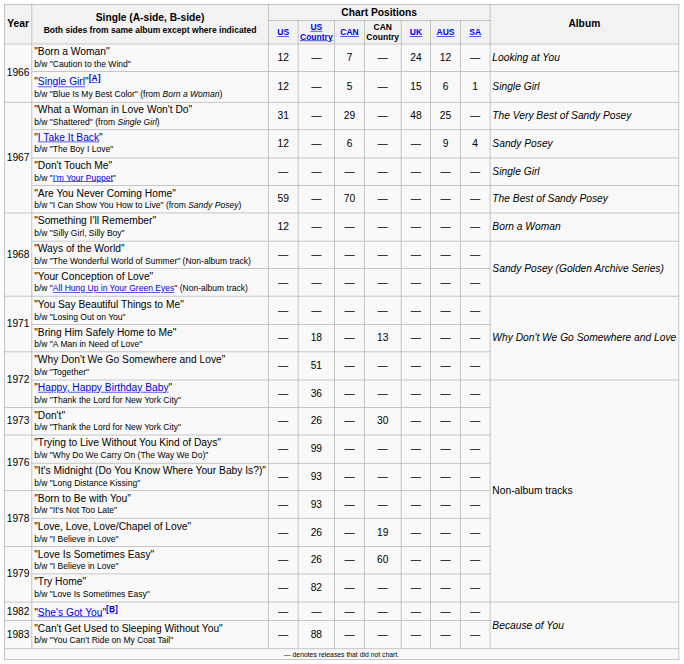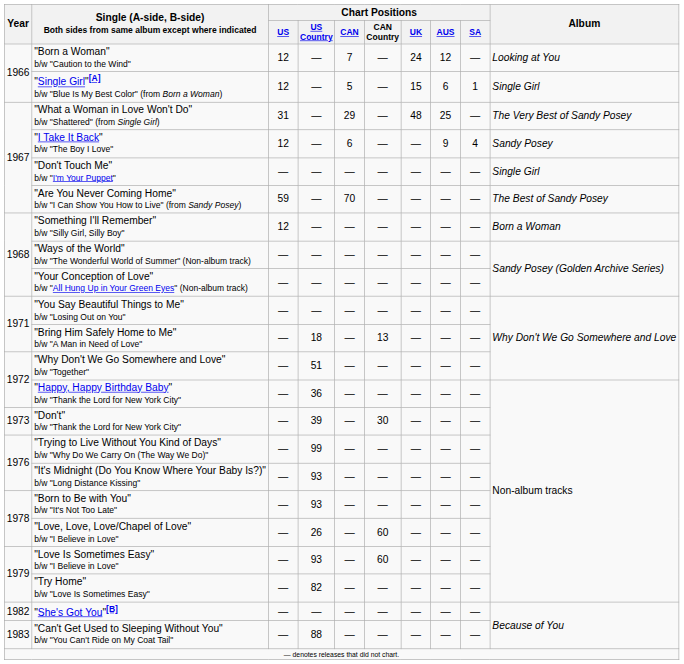 <table class="wikitable" style="text-align:center;">
 <tr>
 <th rowspan="2">Year</th>
 <th rowspan="2">Single (A-side, B-side)<br><small>Both sides from same album except where indicated</small></th>
 <th colspan="7">Chart Positions</th>
 <th rowspan="2">Album</th>
 </tr>
 <tr style="font-size:smaller;">
 <th style="width:40px;"><a href='#'>US</a></th>
 <th style="width:40px;"><a href='#'>US Country</a></th>
 <th style="width:40px;"><a href='#'>CAN</a></th>
 <th style="width:40px;">CAN Country</th>
 <th style="width:40px;"><a href='#'>UK</a></th>
 <th style="width:40px;"><a href='#'>AUS</a></th>
 <th style="width:40px;"><a href='#'>SA</a></th>
 </tr>
 <tr>
 <td rowspan="2">1966</td>
 <td style="text-align:left;">"Born a Woman"<br><small>b/w "Caution to the Wind"</small></td>
 <td>12</td>
 <td>—</td>
 <td>7</td>
 <td>—</td>
 <td>24</td>
 <td>12</td>
 <td>—</td>
 <td style="text-align:left;"><em>Looking at You</em></td>
 </tr>
 <tr>
 <td style="text-align:left;">"<a href='#'>Single Girl</a>"<sup><span></span><a href='#'><strong>[A]</strong></a></sup><br><small>b/w "Blue Is My Best Color" (from <em>Born a Woman</em>)</small></td>
 <td>12</td>
 <td>—</td>
 <td>5</td>
 <td>—</td>
 <td>15</td>
 <td>6</td>
 <td>1</td>
 <td style="text-align:left;"><em>Single Girl</em></td>
 </tr>
 <tr>
 <td rowspan="4">1967</td>
 <td style="text-align:left;">"What a Woman in Love Won't Do"<br><small>b/w "Shattered" (from <em>Single Girl</em>)</small></td>
 <td>31</td>
 <td>—</td>
 <td>29</td>
 <td>—</td>
 <td>48</td>
 <td>25</td>
 <td>—</td>
 <td style="text-align:left;"><em>The Very Best of Sandy Posey</em></td>
 </tr>
 <tr>
 <td style="text-align:left;">"<a href='#'>I Take It Back</a>"<br><small>b/w "The Boy I Love"</small></td>
 <td>12</td>
 <td>—</td>
 <td>6</td>
 <td>—</td>
 <td>—</td>
 <td>9</td>
 <td>4</td>
 <td style="text-align:left;"><em>Sandy Posey</em></td>
 </tr>
 <tr>
 <td style="text-align:left;">"Don't Touch Me"<br><small>b/w "<a href='#'>I'm Your Puppet</a>"</small></td>
 <td>—</td>
 <td>—</td>
 <td>—</td>
 <td>—</td>
 <td>—</td>
 <td>—</td>
 <td>—</td>
 <td style="text-align:left;"><em>Single Girl</em></td>
 </tr>
 <tr>
 <td style="text-align:left;">"Are You Never Coming Home"<br><small>b/w "I Can Show You How to Live" (from <em>Sandy Posey</em>)</small></td>
 <td>59</td>
 <td>—</td>
 <td>70</td>
 <td>—</td>
 <td>—</td>
 <td>—</td>
 <td>—</td>
 <td style="text-align:left;"><em>The Best of Sandy Posey</em></td>
 </tr>
 <tr>
 <td rowspan="3">1968</td>
 <td style="text-align:left;">"Something I'll Remember"<br><small>b/w "Silly Girl, Silly Boy"</small></td>
 <td>12</td>
 <td>—</td>
 <td>—</td>
 <td>—</td>
 <td>—</td>
 <td>—</td>
 <td>—</td>
 <td style="text-align:left;"><em>Born a Woman</em></td>
 </tr>
 <tr>
 <td style="text-align:left;">"Ways of the World"<br><small>b/w "The Wonderful World of Summer" (Non-album track)</small></td>
 <td>—</td>
 <td>—</td>
 <td>—</td>
 <td>—</td>
 <td>—</td>
 <td>—</td>
 <td>—</td>
 <td style="text-align:left;" rowspan="2"><em>Sandy Posey (Golden Archive Series)</em></td>
 </tr>
 <tr>
 <td style="text-align:left;">"Your Conception of Love"<br><small>b/w "<a href='#'>All Hung Up in Your Green Eyes</a>" (Non-album track)</small></td>
 <td>—</td>
 <td>—</td>
 <td>—</td>
 <td>—</td>
 <td>—</td>
 <td>—</td>
 <td>—</td>
 </tr>
 <tr>
 <td rowspan="2">1971</td>
 <td style="text-align:left;">"You Say Beautiful Things to Me"<br><small>b/w "Losing Out on You"</small></td>
 <td>—</td>
 <td>—</td>
 <td>—</td>
 <td>—</td>
 <td>—</td>
 <td>—</td>
 <td>—</td>
 <td style="text-align:left;" rowspan="3"><em>Why Don't We Go Somewhere and Love</em></td>
 </tr>
 <tr>
 <td style="text-align:left;">"Bring Him Safely Home to Me"<br><small>b/w "A Man in Need of Love"</small></td>
 <td>—</td>
 <td>18</td>
 <td>—</td>
 <td>13</td>
 <td>—</td>
 <td>—</td>
 <td>—</td>
 </tr>
 <tr>
 <td rowspan="2">1972</td>
 <td style="text-align:left;">"Why Don't We Go Somewhere and Love"<br><small>b/w "Together"</small></td>
 <td>—</td>
 <td>51</td>
 <td>—</td>
 <td>—</td>
 <td>—</td>
 <td>—</td>
 <td>—</td>
 </tr>
 <tr>
 <td style="text-align:left;">"<a href='#'>Happy, Happy Birthday Baby</a>"<br><small>b/w "Thank the Lord for New York City"</small></td>
 <td>—</td>
 <td>36</td>
 <td>—</td>
 <td>—</td>
 <td>—</td>
 <td>—</td>
 <td>—</td>
 <td style="text-align:left;" rowspan="8">Non-album tracks</td>
 </tr>
 <tr>
 <td>1973</td>
 <td style="text-align:left;">"Don't"<br><small>b/w "Thank the Lord for New York City"</small></td>
 <td>—</td>
-<td>26</td>
+<td>39</td>
 <td>—</td>
 <td>30</td>
 <td>—</td>
 <td>—</td>
 <td>—</td>
 </tr>
 <tr>
 <td rowspan="2">1976</td>
 <td style="text-align:left;">"Trying to Live Without You Kind of Days"<br><small>b/w "Why Do We Carry On (The Way We Do)"</small></td>
 <td>—</td>
 <td>99</td>
 <td>—</td>
 <td>—</td>
 <td>—</td>
 <td>—</td>
 <td>—</td>
 </tr>
 <tr>
 <td style="text-align:left;">"It's Midnight (Do You Know Where Your Baby Is?)"<br><small>b/w "Long Distance Kissing"</small></td>
 <td>—</td>
 <td>93</td>
 <td>—</td>
 <td>—</td>
 <td>—</td>
 <td>—</td>
 <td>—</td>
 </tr>
 <tr>
 <td rowspan="2">1978</td>
 <td style="text-align:left;">"Born to Be with You"<br><small>b/w "It's Not Too Late"</small></td>
 <td>—</td>
 <td>93</td>
 <td>—</td>
 <td>—</td>
 <td>—</td>
 <td>—</td>
 <td>—</td>
 </tr>
 <tr>
 <td style="text-align:left;">"Love, Love, Love/Chapel of Love"<br><small>b/w "I Believe in Love"</small></td>
 <td>—</td>
 <td>26</td>
 <td>—</td>
-<td>19</td>
+<td>60</td>
 <td>—</td>
 <td>—</td>
 <td>—</td>
 </tr>
 <tr>
 <td rowspan="2">1979</td>
 <td style="text-align:left;">"Love Is Sometimes Easy"<br><small>b/w "I Believe in Love"</small></td>
 <td>—</td>
-<td>26</td>
+<td>93</td>
 <td>—</td>
 <td>60</td>
 <td>—</td>
 <td>—</td>
 <td>—</td>
 </tr>
 <tr>
 <td style="text-align:left;">"Try Home"<br><small>b/w "Love Is Sometimes Easy"</small></td>
 <td>—</td>
 <td>82</td>
 <td>—</td>
 <td>—</td>
 <td>—</td>
 <td>—</td>
 <td>—</td>
 </tr>
 <tr>
 <td>1982</td>
 <td style="text-align:left;">"<a href='#'>She's Got You</a>"<sup><span></span><a href='#'><strong>[B]</strong></a></sup></td>
 <td>—</td>
 <td>—</td>
 <td>—</td>
 <td>—</td>
 <td>—</td>
 <td>—</td>
 <td>—</td>
 <td style="text-align:left;" rowspan="2"><em>Because of You</em></td>
 </tr>
 <tr>
 <td>1983</td>
 <td style="text-align:left;">"Can't Get Used to Sleeping Without You"<br><small>b/w "You Can't Ride on My Coat Tail"</small></td>
 <td>—</td>
 <td>88</td>
 <td>—</td>
 <td>—</td>
 <td>—</td>
 <td>—</td>
 <td>—</td>
 </tr>
 <tr>
 <td colspan="10" style="text-align:center; font-size:8pt;">— denotes releases that did not chart.</td>
 </tr>
 </table>
